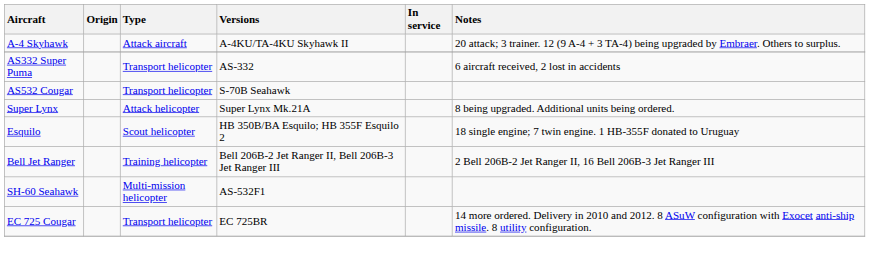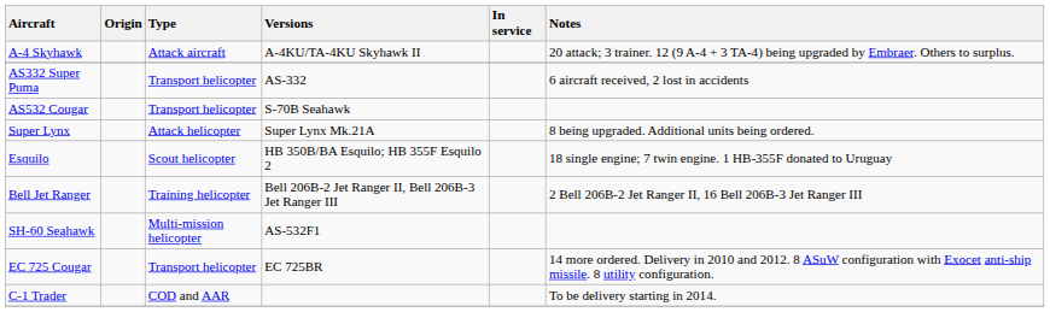 <table class="wikitable">
 <tr>
 <th style="text-align: left;">Aircraft</th>
 <th style="text-align: left;">Origin</th>
 <th style="text-align: left;">Type</th>
 <th style="text-align: left;">Versions</th>
 <th style="text-align: left;">In service</th>
 <th style="text-align: left;">Notes</th>
 </tr>
 <tr>
 <td><a href='#'>A-4 Skyhawk</a></td>
 <td></td>
 <td><a href='#'>Attack aircraft</a></td>
 <td>A-4KU/TA-4KU Skyhawk II</td>
 <td></td>
 <td>20 attack; 3 trainer. 12 (9 A-4 + 3 TA-4) being upgraded by <a href='#'>Embraer</a>. Others to surplus.</td>
 </tr>
 <tr>
 </tr>
 <tr>
 <td><a href='#'>AS332 Super Puma</a></td>
 <td></td>
 <td><a href='#'>Transport helicopter</a></td>
 <td>AS-332</td>
 <td></td>
 <td>6 aircraft received, 2 lost in accidents</td>
 </tr>
 <tr>
 <td><a href='#'>AS532 Cougar</a></td>
 <td></td>
 <td><a href='#'>Transport helicopter</a></td>
 <td>S-70B Seahawk</td>
 <td></td>
 <td></td>
 </tr>
 <tr>
 <td><a href='#'>Super Lynx</a></td>
 <td></td>
 <td><a href='#'>Attack helicopter</a></td>
 <td>Super Lynx Mk.21A</td>
 <td></td>
 <td>8 being upgraded. Additional units being ordered.</td>
 </tr>
 <tr>
 <td><a href='#'>Esquilo</a></td>
 <td></td>
 <td><a href='#'>Scout helicopter</a></td>
 <td>HB 350B/BA Esquilo; HB 355F Esquilo 2</td>
 <td></td>
 <td>18 single engine; 7 twin engine. 1 HB-355F donated to Uruguay</td>
 </tr>
 <tr>
 <td><a href='#'>Bell Jet Ranger</a></td>
 <td></td>
 <td><a href='#'>Training helicopter</a></td>
 <td>Bell 206B-2 Jet Ranger II, Bell 206B-3 Jet Ranger III</td>
 <td></td>
 <td>2 Bell 206B-2 Jet Ranger II, 16 Bell 206B-3 Jet Ranger III</td>
 </tr>
 <tr>
 <td><a href='#'>SH-60 Seahawk</a></td>
 <td></td>
 <td><a href='#'>Multi-mission helicopter</a></td>
 <td>AS-532F1</td>
 <td></td>
 <td></td>
 </tr>
 <tr>
 <td><a href='#'>EC 725 Cougar</a></td>
 <td><br></td>
 <td><a href='#'>Transport helicopter</a></td>
 <td>EC 725BR</td>
 <td></td>
 <td>14 more ordered. Delivery in 2010 and 2012. 8 <a href='#'>ASuW</a> configuration with <a href='#'>Exocet</a> <a href='#'>anti-ship missile</a>. 8 <a href='#'>utility</a> configuration.</td>
 </tr>
 <tr>
+<td><a href='#'>C-1 Trader</a></td>
+<td></td>
+<td><a href='#'>COD</a> and <a href='#'>AAR</a></td>
+<td></td>
+<td></td>
+<td>To be delivery starting in 2014.</td>
+</tr>
+<tr>
 </tr>
 </table>
